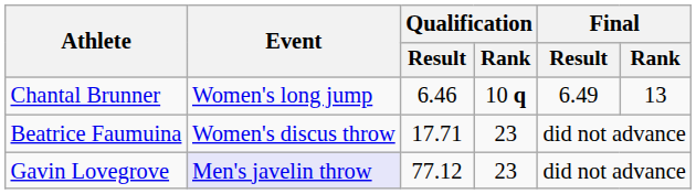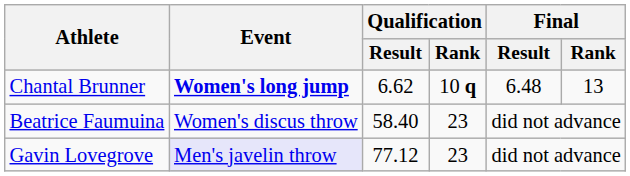 <table class=wikitable style="font-size:90%">
 <tr>
 <th rowspan="2">Athlete</th>
 <th rowspan="2">Event</th>
 <th colspan="2">Qualification</th>
 <th colspan="2">Final</th>
 </tr>
 <tr style="font-size:95%">
 <th>Result</th>
 <th>Rank</th>
 <th>Result</th>
 <th>Rank</th>
 </tr>
 <tr align=center>
 <td align=left><a href='#'>Chantal Brunner</a></td>
-<td align=left><a href='#'>Women's long jump</a></td>
-<td>6.46</td>
+<td align=left><strong><a href='#'>Women's long jump</a></strong></td>
+<td>6.62</td>
 <td>10 <strong>q</strong></td>
-<td>6.49</td>
+<td>6.48</td>
 <td>13</td>
 </tr>
 <tr align=center>
 <td align=left><a href='#'>Beatrice Faumuina</a></td>
 <td align=left><a href='#'>Women's discus throw</a></td>
-<td>17.71</td>
+<td>58.40</td>
 <td>23</td>
 <td colspan=2>did not advance</td>
 </tr>
 <tr align=center>
 <td align=left><a href='#'>Gavin Lovegrove</a></td>
 <td align=left style="background: lavender;"><a href='#'>Men's javelin throw</a></td>
 <td>77.12</td>
 <td>23</td>
 <td colspan=2>did not advance</td>
 </tr>
 </table>
